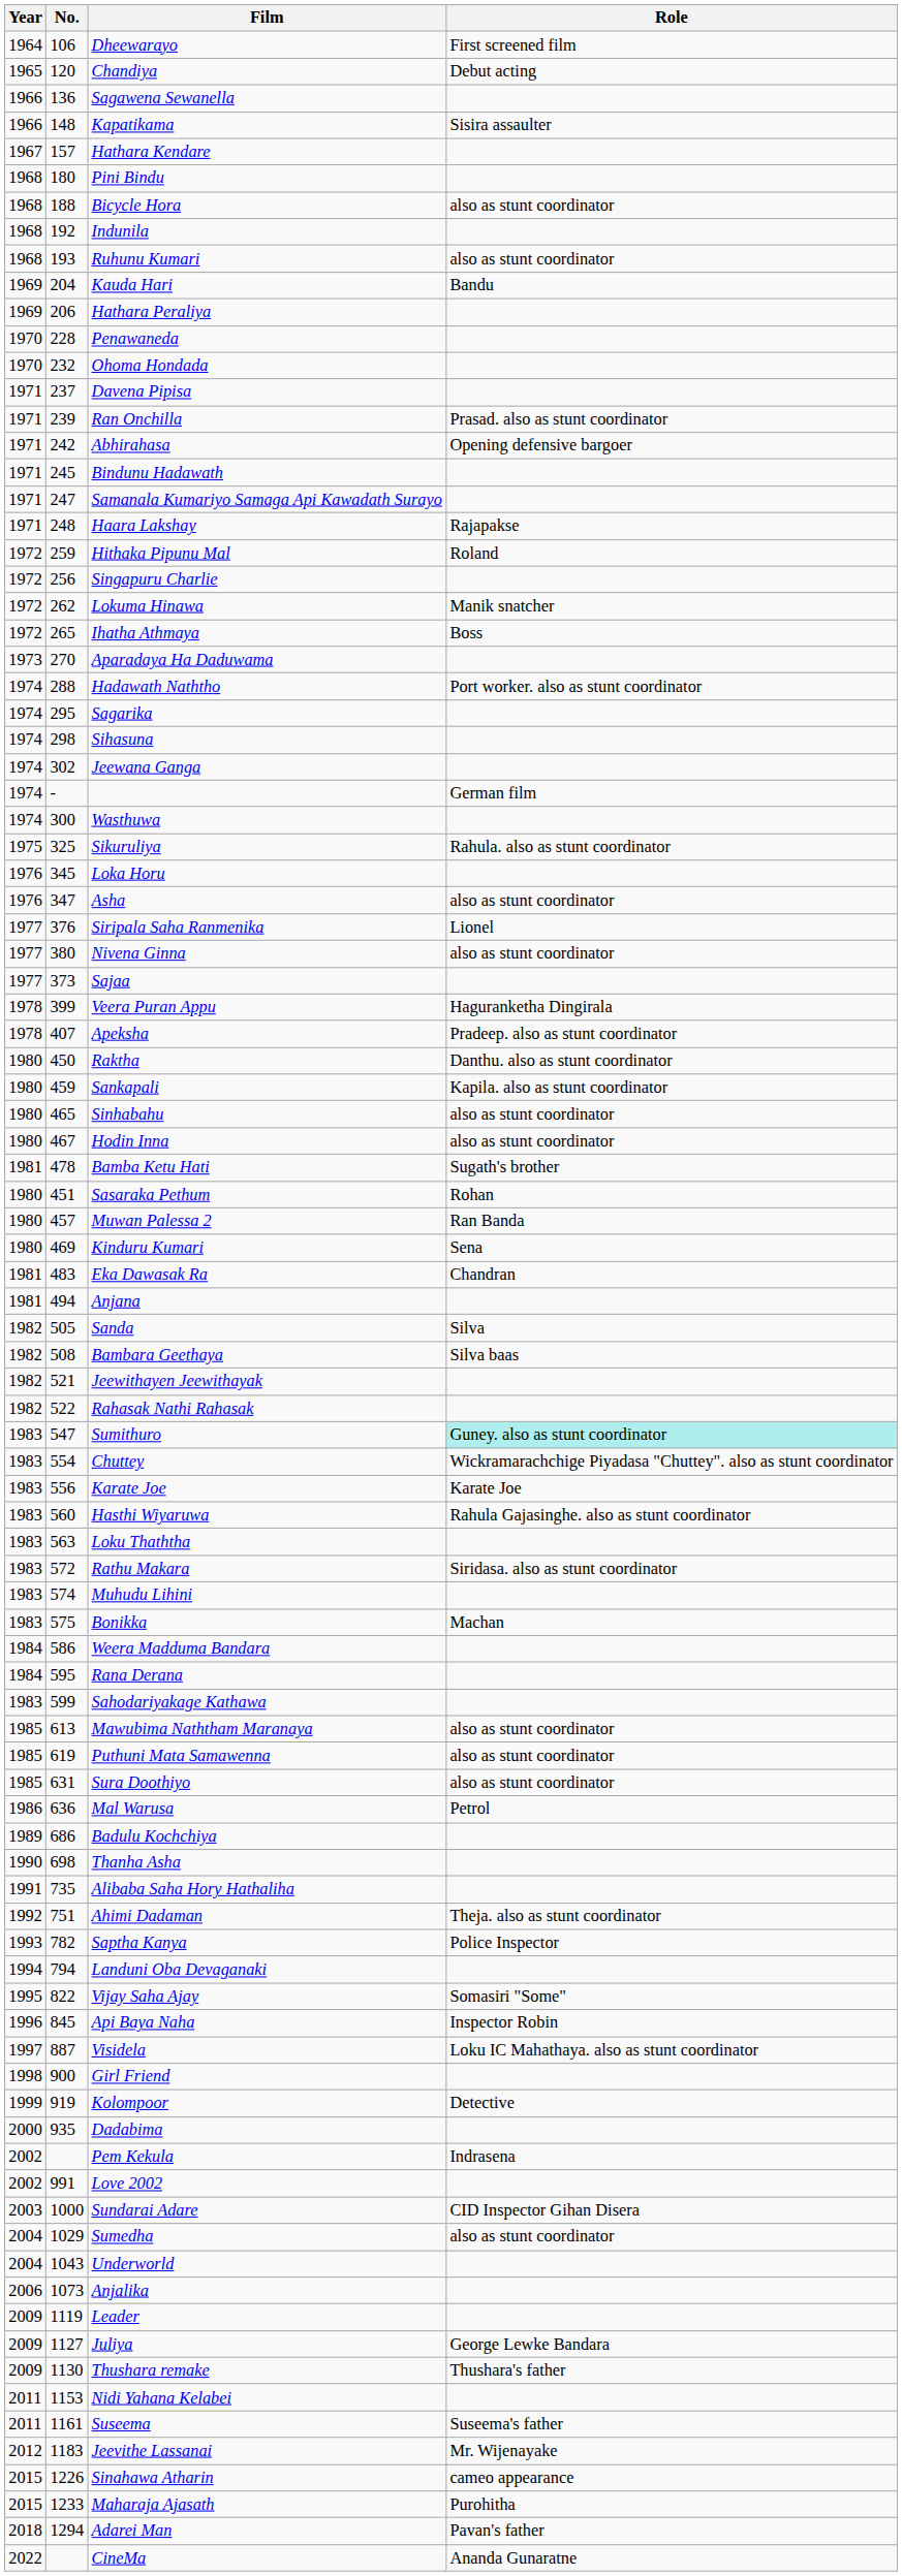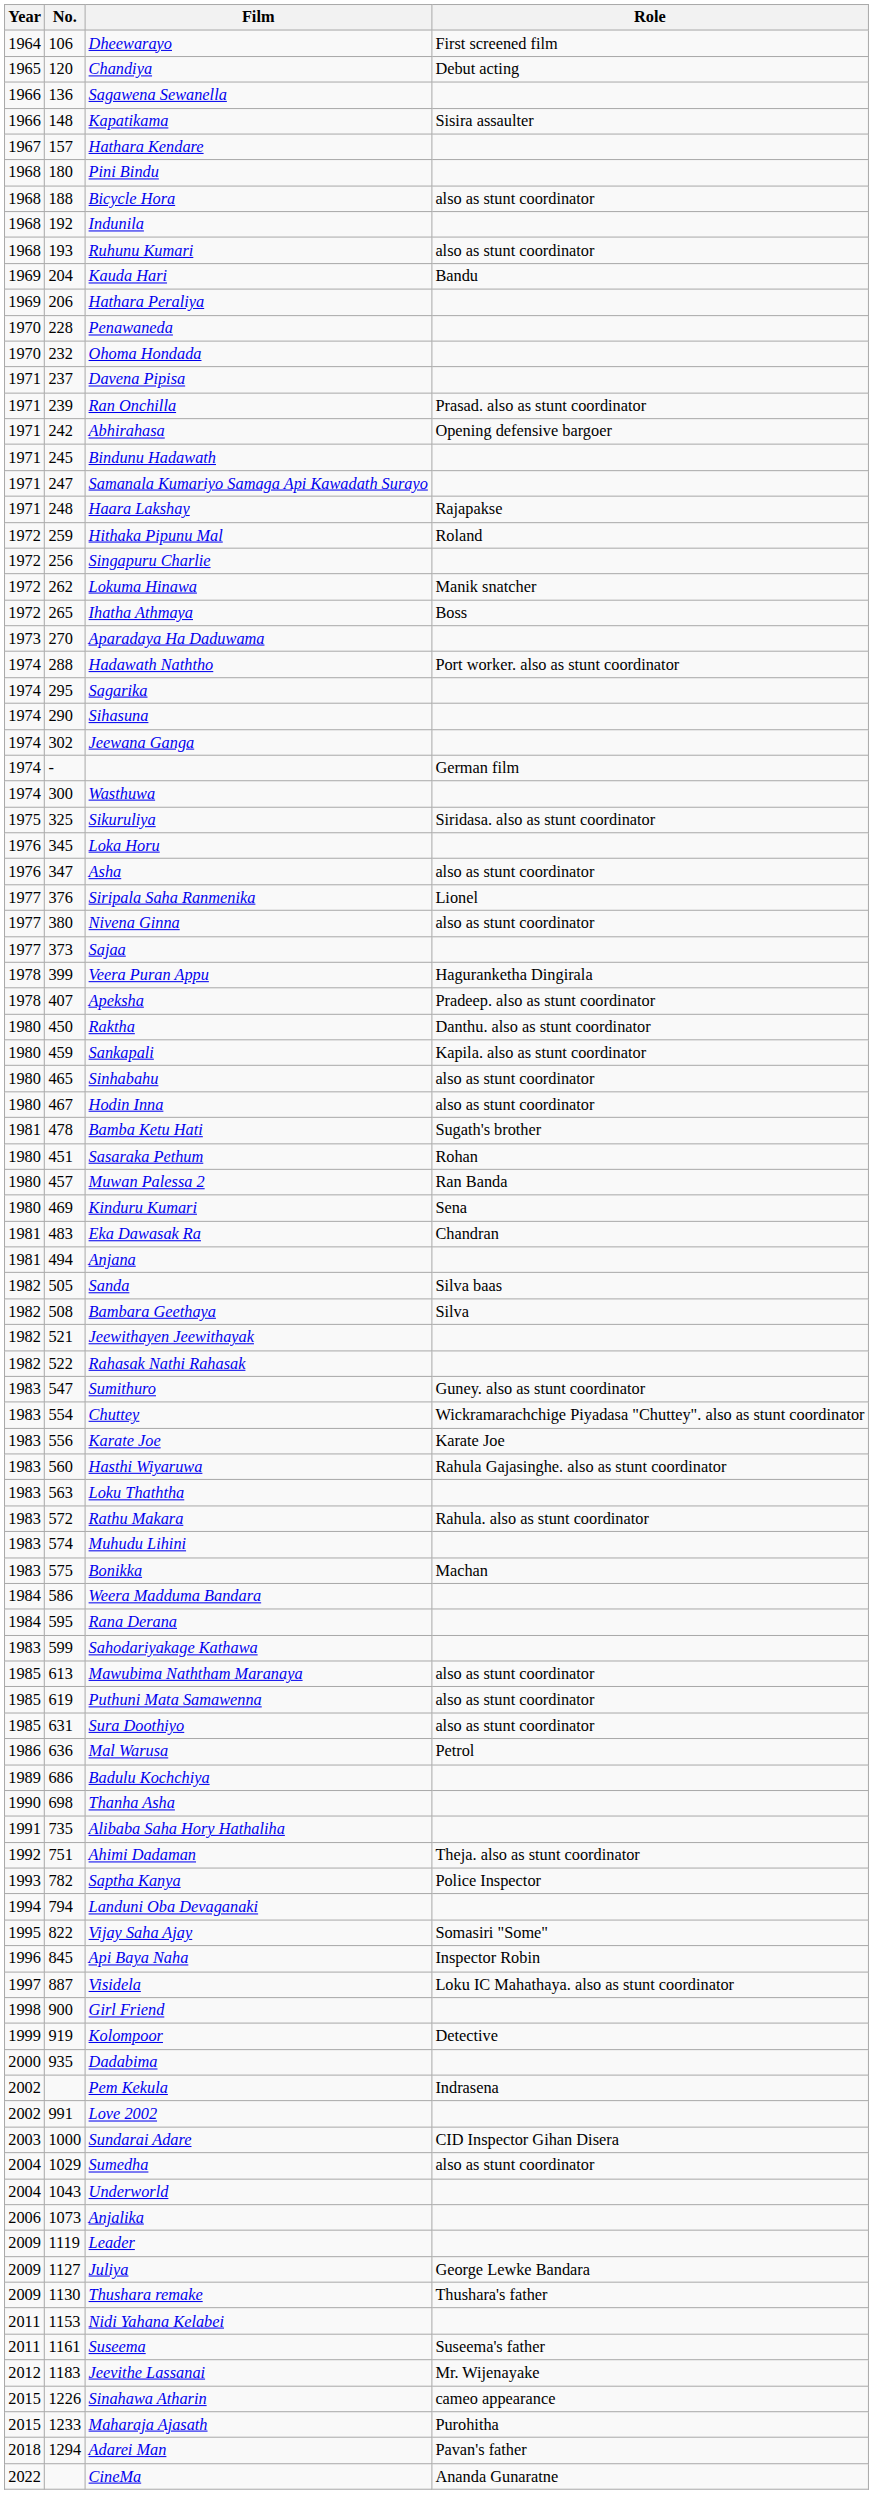 <table class="wikitable">
 <tr>
 <th>Year</th>
 <th>No.</th>
 <th>Film</th>
 <th>Role</th>
 </tr>
 <tr>
 <td>1964</td>
 <td>106</td>
 <td><em><a href='#'>Dheewarayo</a></em></td>
 <td>First screened film</td>
 </tr>
 <tr>
 <td>1965</td>
 <td>120</td>
 <td><em><a href='#'>Chandiya</a></em></td>
 <td>Debut acting </td>
 </tr>
 <tr>
 <td>1966</td>
 <td>136</td>
 <td><em><a href='#'>Sagawena Sewanella</a></em></td>
 <td></td>
 </tr>
 <tr>
 <td>1966</td>
 <td>148</td>
 <td><em><a href='#'>Kapatikama</a></em></td>
 <td>Sisira assaulter</td>
 </tr>
 <tr>
 <td>1967</td>
 <td>157</td>
 <td><em><a href='#'>Hathara Kendare</a></em></td>
 <td></td>
 </tr>
 <tr>
 <td>1968</td>
 <td>180</td>
 <td><em><a href='#'>Pini Bindu</a></em></td>
 <td></td>
 </tr>
 <tr>
 <td>1968</td>
 <td>188</td>
 <td><em><a href='#'>Bicycle Hora</a></em></td>
 <td>also as stunt coordinator</td>
 </tr>
 <tr>
 <td>1968</td>
 <td>192</td>
 <td><em><a href='#'>Indunila</a></em></td>
 <td></td>
 </tr>
 <tr>
 <td>1968</td>
 <td>193</td>
 <td><em><a href='#'>Ruhunu Kumari</a></em></td>
 <td>also as stunt coordinator</td>
 </tr>
 <tr>
 <td>1969</td>
 <td>204</td>
 <td><em><a href='#'>Kauda Hari</a></em></td>
 <td>Bandu</td>
 </tr>
 <tr>
 <td>1969</td>
 <td>206</td>
 <td><em><a href='#'>Hathara Peraliya</a></em></td>
 <td></td>
 </tr>
 <tr>
 <td>1970</td>
 <td>228</td>
 <td><em><a href='#'>Penawaneda</a></em></td>
 <td></td>
 </tr>
 <tr>
 <td>1970</td>
 <td>232</td>
 <td><em><a href='#'>Ohoma Hondada</a></em></td>
 <td></td>
 </tr>
 <tr>
 <td>1971</td>
 <td>237</td>
 <td><em><a href='#'>Davena Pipisa</a></em></td>
 <td></td>
 </tr>
 <tr>
 <td>1971</td>
 <td>239</td>
 <td><em><a href='#'>Ran Onchilla</a></em></td>
 <td>Prasad. also as stunt coordinator </td>
 </tr>
 <tr>
 <td>1971</td>
 <td>242</td>
 <td><em><a href='#'>Abhirahasa</a></em></td>
 <td>Opening defensive bargoer</td>
 </tr>
 <tr>
 <td>1971</td>
 <td>245</td>
 <td><em><a href='#'>Bindunu Hadawath</a></em></td>
 <td></td>
 </tr>
 <tr>
 <td>1971</td>
 <td>247</td>
 <td><em><a href='#'>Samanala Kumariyo Samaga Api Kawadath Surayo</a></em></td>
 <td></td>
 </tr>
 <tr>
 <td>1971</td>
 <td>248</td>
 <td><em><a href='#'>Haara Lakshay</a></em></td>
 <td>Rajapakse </td>
 </tr>
 <tr>
 <td>1972</td>
 <td>259</td>
 <td><em><a href='#'>Hithaka Pipunu Mal</a></em></td>
 <td>Roland</td>
 </tr>
 <tr>
 <td>1972</td>
 <td>256</td>
 <td><em><a href='#'>Singapuru Charlie</a></em></td>
 <td></td>
 </tr>
 <tr>
 <td>1972</td>
 <td>262</td>
 <td><em><a href='#'>Lokuma Hinawa</a></em></td>
 <td>Manik snatcher</td>
 </tr>
 <tr>
 <td>1972</td>
 <td>265</td>
 <td><em><a href='#'>Ihatha Athmaya</a></em></td>
 <td>Boss</td>
 </tr>
 <tr>
 <td>1973</td>
 <td>270</td>
 <td><em><a href='#'>Aparadaya Ha Daduwama</a></em></td>
 <td></td>
 </tr>
 <tr>
 <td>1974</td>
 <td>288</td>
 <td><em><a href='#'>Hadawath Naththo</a></em></td>
 <td>Port worker. also as stunt coordinator</td>
 </tr>
 <tr>
 <td>1974</td>
 <td>295</td>
 <td><em><a href='#'>Sagarika</a></em></td>
 <td></td>
 </tr>
 <tr>
 <td>1974</td>
-<td>298</td>
+<td>290</td>
 <td><em><a href='#'>Sihasuna</a></em></td>
 <td></td>
 </tr>
 <tr>
 <td>1974</td>
 <td>302</td>
 <td><em><a href='#'>Jeewana Ganga</a></em></td>
 <td></td>
 </tr>
 <tr>
 <td>1974</td>
 <td>-</td>
 <td><em></em></td>
 <td>German film</td>
 </tr>
 <tr>
 <td>1974</td>
 <td>300</td>
 <td><em><a href='#'>Wasthuwa</a></em></td>
 <td></td>
 </tr>
 <tr>
 <td>1975</td>
 <td>325</td>
 <td><em><a href='#'>Sikuruliya</a></em></td>
-<td>Rahula. also as stunt coordinator</td>
+<td>Siridasa. also as stunt coordinator </td>
 </tr>
 <tr>
 <td>1976</td>
 <td>345</td>
 <td><em><a href='#'>Loka Horu</a></em></td>
 <td></td>
 </tr>
 <tr>
 <td>1976</td>
 <td>347</td>
 <td><em><a href='#'>Asha</a></em></td>
 <td>also as stunt coordinator</td>
 </tr>
 <tr>
 <td>1977</td>
 <td>376</td>
 <td><em><a href='#'>Siripala Saha Ranmenika</a></em></td>
 <td>Lionel </td>
 </tr>
 <tr>
 <td>1977</td>
 <td>380</td>
 <td><em><a href='#'>Nivena Ginna</a></em></td>
 <td>also as stunt coordinator</td>
 </tr>
 <tr>
 <td>1977</td>
 <td>373</td>
 <td><em><a href='#'>Sajaa</a></em></td>
 <td></td>
 </tr>
 <tr>
 <td>1978</td>
 <td>399</td>
 <td><em><a href='#'>Veera Puran Appu</a></em></td>
 <td>Haguranketha Dingirala</td>
 </tr>
 <tr>
 <td>1978</td>
 <td>407</td>
 <td><em><a href='#'>Apeksha</a></em></td>
 <td>Pradeep. also as stunt coordinator </td>
 </tr>
 <tr>
 <td>1980</td>
 <td>450</td>
 <td><em><a href='#'>Raktha</a></em></td>
 <td>Danthu. also as stunt coordinator</td>
 </tr>
 <tr>
 <td>1980</td>
 <td>459</td>
 <td><em><a href='#'>Sankapali</a></em></td>
 <td>Kapila. also as stunt coordinator</td>
 </tr>
 <tr>
 <td>1980</td>
 <td>465</td>
 <td><em><a href='#'>Sinhabahu</a></em></td>
 <td>also as stunt coordinator</td>
 </tr>
 <tr>
 <td>1980</td>
 <td>467</td>
 <td><em><a href='#'>Hodin Inna</a></em></td>
 <td>also as stunt coordinator</td>
 </tr>
 <tr>
 <td>1981</td>
 <td>478</td>
 <td><em><a href='#'>Bamba Ketu Hati</a></em></td>
 <td>Sugath's brother</td>
 </tr>
 <tr>
 <td>1980</td>
 <td>451</td>
 <td><em><a href='#'>Sasaraka Pethum</a></em></td>
 <td>Rohan</td>
 </tr>
 <tr>
 <td>1980</td>
 <td>457</td>
 <td><em><a href='#'>Muwan Palessa 2</a></em></td>
 <td>Ran Banda</td>
 </tr>
 <tr>
 <td>1980</td>
 <td>469</td>
 <td><em><a href='#'>Kinduru Kumari</a></em></td>
 <td>Sena </td>
 </tr>
 <tr>
 <td>1981</td>
 <td>483</td>
 <td><em><a href='#'>Eka Dawasak Ra</a></em></td>
 <td>Chandran</td>
 </tr>
 <tr>
 <td>1981</td>
 <td>494</td>
 <td><em><a href='#'>Anjana</a></em></td>
 <td></td>
 </tr>
 <tr>
 <td>1982</td>
 <td>505</td>
 <td><em><a href='#'>Sanda</a></em></td>
-<td>Silva</td>
+<td>Silva baas</td>
 </tr>
 <tr>
 <td>1982</td>
 <td>508</td>
 <td><em><a href='#'>Bambara Geethaya</a></em></td>
-<td>Silva baas</td>
+<td>Silva</td>
 </tr>
 <tr>
 <td>1982</td>
 <td>521</td>
 <td><em><a href='#'>Jeewithayen Jeewithayak</a></em></td>
 <td></td>
 </tr>
 <tr>
 <td>1982</td>
 <td>522</td>
 <td><em><a href='#'>Rahasak Nathi Rahasak</a></em></td>
 <td></td>
 </tr>
 <tr>
 <td>1983</td>
 <td>547</td>
 <td><em><a href='#'>Sumithuro</a></em></td>
-<td style="background: paleturquoise;">Guney. also as stunt coordinator</td>
+<td>Guney. also as stunt coordinator</td>
 </tr>
 <tr>
 <td>1983</td>
 <td>554</td>
 <td><em><a href='#'>Chuttey</a></em></td>
 <td>Wickramarachchige Piyadasa "Chuttey". also as stunt coordinator</td>
 </tr>
 <tr>
 <td>1983</td>
 <td>556</td>
 <td><em><a href='#'>Karate Joe</a></em></td>
 <td>Karate Joe</td>
 </tr>
 <tr>
 <td>1983</td>
 <td>560</td>
 <td><em><a href='#'>Hasthi Wiyaruwa</a></em></td>
 <td>Rahula Gajasinghe. also as stunt coordinator</td>
 </tr>
 <tr>
 <td>1983</td>
 <td>563</td>
 <td><em><a href='#'>Loku Thaththa</a></em></td>
 <td></td>
 </tr>
 <tr>
 <td>1983</td>
 <td>572</td>
 <td><em><a href='#'>Rathu Makara</a></em></td>
-<td>Siridasa. also as stunt coordinator </td>
+<td>Rahula. also as stunt coordinator</td>
 </tr>
 <tr>
 <td>1983</td>
 <td>574</td>
 <td><em><a href='#'>Muhudu Lihini</a></em></td>
 <td></td>
 </tr>
 <tr>
 <td>1983</td>
 <td>575</td>
 <td><em><a href='#'>Bonikka</a></em></td>
 <td>Machan</td>
 </tr>
 <tr>
 <td>1984</td>
 <td>586</td>
 <td><em><a href='#'>Weera Madduma Bandara</a></em></td>
 <td></td>
 </tr>
 <tr>
 <td>1984</td>
 <td>595</td>
 <td><em><a href='#'>Rana Derana</a></em></td>
 <td></td>
 </tr>
 <tr>
 <td>1983</td>
 <td>599</td>
 <td><em><a href='#'>Sahodariyakage Kathawa</a></em></td>
 <td></td>
 </tr>
 <tr>
 <td>1985</td>
 <td>613</td>
 <td><em><a href='#'>Mawubima Naththam Maranaya</a></em></td>
 <td>also as stunt coordinator</td>
 </tr>
 <tr>
 <td>1985</td>
 <td>619</td>
 <td><em><a href='#'>Puthuni Mata Samawenna</a></em></td>
 <td>also as stunt coordinator</td>
 </tr>
 <tr>
 <td>1985</td>
 <td>631</td>
 <td><em><a href='#'>Sura Doothiyo</a></em></td>
 <td>also as stunt coordinator</td>
 </tr>
 <tr>
 <td>1986</td>
 <td>636</td>
 <td><em><a href='#'>Mal Warusa</a></em></td>
 <td>Petrol</td>
 </tr>
 <tr>
 <td>1989</td>
 <td>686</td>
 <td><em><a href='#'>Badulu Kochchiya</a></em></td>
 <td></td>
 </tr>
 <tr>
 <td>1990</td>
 <td>698</td>
 <td><em><a href='#'>Thanha Asha</a></em></td>
 <td></td>
 </tr>
 <tr>
 <td>1991</td>
 <td>735</td>
 <td><em><a href='#'>Alibaba Saha Hory Hathaliha</a></em></td>
 <td></td>
 </tr>
 <tr>
 <td>1992</td>
 <td>751</td>
 <td><em><a href='#'>Ahimi Dadaman</a></em></td>
 <td>Theja. also as stunt coordinator</td>
 </tr>
 <tr>
 <td>1993</td>
 <td>782</td>
 <td><em><a href='#'>Saptha Kanya</a></em></td>
 <td>Police Inspector </td>
 </tr>
 <tr>
 <td>1994</td>
 <td>794</td>
 <td><em><a href='#'>Landuni Oba Devaganaki</a></em></td>
 <td></td>
 </tr>
 <tr>
 <td>1995</td>
 <td>822</td>
 <td><em><a href='#'>Vijay Saha Ajay</a></em></td>
 <td>Somasiri "Some"</td>
 </tr>
 <tr>
 <td>1996</td>
 <td>845</td>
 <td><em><a href='#'>Api Baya Naha</a></em></td>
 <td>Inspector Robin</td>
 </tr>
 <tr>
 <td>1997</td>
 <td>887</td>
 <td><em><a href='#'>Visidela</a></em></td>
 <td>Loku IC Mahathaya. also as stunt coordinator </td>
 </tr>
 <tr>
 <td>1998</td>
 <td>900</td>
 <td><em><a href='#'>Girl Friend</a></em></td>
 <td></td>
 </tr>
 <tr>
 <td>1999</td>
 <td>919</td>
 <td><em><a href='#'>Kolompoor</a></em></td>
 <td>Detective</td>
 </tr>
 <tr>
 <td>2000</td>
 <td>935</td>
 <td><em><a href='#'>Dadabima</a></em></td>
 <td></td>
 </tr>
 <tr>
 <td>2002</td>
 <td></td>
 <td><em><a href='#'>Pem Kekula</a></em></td>
 <td>Indrasena</td>
 </tr>
 <tr>
 <td>2002</td>
 <td>991</td>
 <td><em><a href='#'>Love 2002</a></em></td>
 <td></td>
 </tr>
 <tr>
 <td>2003</td>
 <td>1000</td>
 <td><em><a href='#'>Sundarai Adare</a></em></td>
 <td>CID Inspector Gihan Disera</td>
 </tr>
 <tr>
 <td>2004</td>
 <td>1029</td>
 <td><em><a href='#'>Sumedha</a></em></td>
 <td>also as stunt coordinator</td>
 </tr>
 <tr>
 <td>2004</td>
 <td>1043</td>
 <td><em><a href='#'>Underworld</a></em></td>
 <td></td>
 </tr>
 <tr>
 <td>2006</td>
 <td>1073</td>
 <td><em><a href='#'>Anjalika</a></em></td>
 <td></td>
 </tr>
 <tr>
 <td>2009</td>
 <td>1119</td>
 <td><em><a href='#'>Leader</a></em></td>
 <td></td>
 </tr>
 <tr>
 <td>2009</td>
 <td>1127</td>
 <td><em><a href='#'>Juliya</a></em></td>
 <td>George Lewke Bandara</td>
 </tr>
 <tr>
 <td>2009</td>
 <td>1130</td>
 <td><em><a href='#'>Thushara remake</a></em></td>
 <td>Thushara's father</td>
 </tr>
 <tr>
 <td>2011</td>
 <td>1153</td>
 <td><em><a href='#'>Nidi Yahana Kelabei</a></em></td>
 <td></td>
 </tr>
 <tr>
 <td>2011</td>
 <td>1161</td>
 <td><em><a href='#'>Suseema</a></em></td>
 <td>Suseema's father</td>
 </tr>
 <tr>
 <td>2012</td>
 <td>1183</td>
 <td><em><a href='#'>Jeevithe Lassanai</a></em></td>
 <td>Mr. Wijenayake</td>
 </tr>
 <tr>
 <td>2015</td>
 <td>1226</td>
 <td><em><a href='#'>Sinahawa Atharin</a></em></td>
 <td>cameo appearance</td>
 </tr>
 <tr>
 <td>2015</td>
 <td>1233</td>
 <td><em><a href='#'>Maharaja Ajasath</a></em></td>
 <td>Purohitha</td>
 </tr>
 <tr>
 <td>2018</td>
 <td>1294</td>
 <td><em><a href='#'>Adarei Man</a></em></td>
 <td>Pavan's father</td>
 </tr>
 <tr>
 <td>2022</td>
 <td></td>
 <td><em><a href='#'>CineMa</a></em></td>
 <td>Ananda Gunaratne </td>
 </tr>
 </table>
